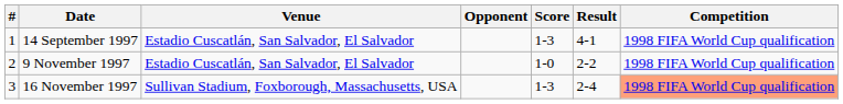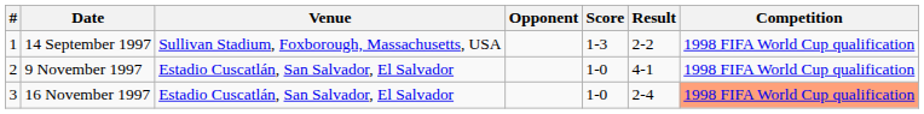 <table class="wikitable">
 <tr>
 <th>#</th>
 <th>Date</th>
 <th>Venue</th>
 <th>Opponent</th>
 <th>Score</th>
 <th>Result</th>
 <th>Competition</th>
 </tr>
 <tr>
 <td>1</td>
 <td>14 September 1997</td>
-<td><a href='#'>Estadio Cuscatlán</a>, <a href='#'>San Salvador</a>, <a href='#'>El Salvador</a></td>
+<td><a href='#'>Sullivan Stadium</a>, <a href='#'>Foxborough, Massachusetts</a>, USA</td>
 <td></td>
 <td>1-3</td>
-<td>4-1</td>
+<td>2-2</td>
 <td><a href='#'>1998 FIFA World Cup qualification</a></td>
 </tr>
 <tr>
 <td>2</td>
 <td>9 November 1997</td>
 <td><a href='#'>Estadio Cuscatlán</a>, <a href='#'>San Salvador</a>, <a href='#'>El Salvador</a></td>
 <td></td>
 <td>1-0</td>
-<td>2-2</td>
+<td>4-1</td>
 <td><a href='#'>1998 FIFA World Cup qualification</a></td>
 </tr>
 <tr>
 <td>3</td>
 <td>16 November 1997</td>
-<td><a href='#'>Sullivan Stadium</a>, <a href='#'>Foxborough, Massachusetts</a>, USA</td>
+<td><a href='#'>Estadio Cuscatlán</a>, <a href='#'>San Salvador</a>, <a href='#'>El Salvador</a></td>
 <td></td>
-<td>1-3</td>
+<td>1-0</td>
 <td>2-4</td>
 <td style="background: lightsalmon;"><a href='#'>1998 FIFA World Cup qualification</a></td>
 </tr>
 </table>
